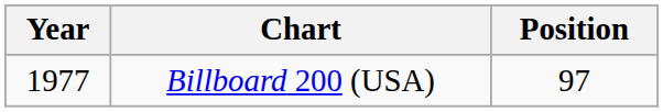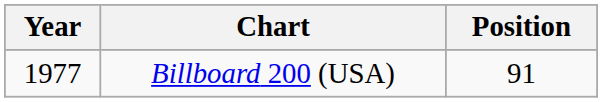 <table class="wikitable" width="330px">
 <tr>
 <th align="center">Year</th>
 <th align="center">Chart</th>
 <th align="center">Position</th>
 </tr>
 <tr>
 <td align="center">1977</td>
 <td align="center"><a href='#'><em>Billboard</em> 200</a> (USA)</td>
-<td align="center">97</td>
+<td align="center">91</td>
 </tr>
 </table>
